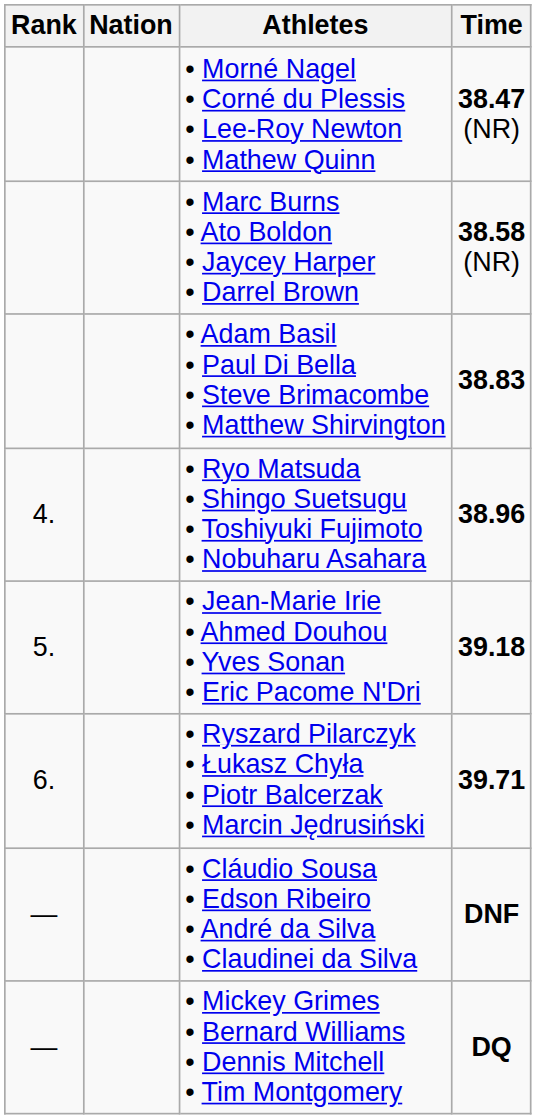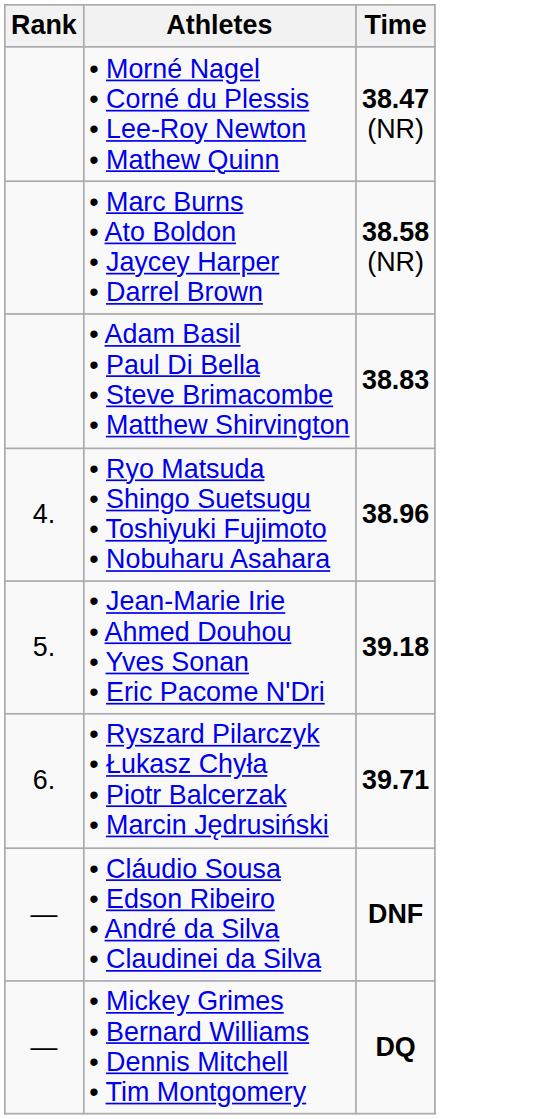 <table class="wikitable" style="text-align:center">
 <tr>
 <th>Rank</th>
-<th>Nation</th>
 <th>Athletes</th>
 <th>Time</th>
 </tr>
 <tr>
 <td></td>
-<td align=left></td>
 <td align=left>• <a href='#'>Morné Nagel</a><br>• <a href='#'>Corné du Plessis</a><br>• <a href='#'>Lee-Roy Newton</a><br>• <a href='#'>Mathew Quinn</a></td>
 <td><strong>38.47</strong><br>(NR)</td>
 </tr>
 <tr>
 <td></td>
-<td align=left></td>
 <td align=left>• <a href='#'>Marc Burns</a><br>• <a href='#'>Ato Boldon</a><br>• <a href='#'>Jaycey Harper</a><br>• <a href='#'>Darrel Brown</a></td>
 <td><strong>38.58</strong><br>(NR)</td>
 </tr>
 <tr>
 <td></td>
-<td align=left></td>
 <td align=left>• <a href='#'>Adam Basil</a><br>• <a href='#'>Paul Di Bella</a><br>• <a href='#'>Steve Brimacombe</a><br>• <a href='#'>Matthew Shirvington</a></td>
 <td><strong>38.83</strong></td>
 </tr>
 <tr>
 <td>4.</td>
-<td align=left></td>
 <td align=left>• <a href='#'>Ryo Matsuda</a><br>• <a href='#'>Shingo Suetsugu</a><br>• <a href='#'>Toshiyuki Fujimoto</a><br>• <a href='#'>Nobuharu Asahara</a></td>
 <td><strong>38.96</strong></td>
 </tr>
 <tr>
 <td>5.</td>
-<td align=left></td>
 <td align=left>• <a href='#'>Jean-Marie Irie</a><br>• <a href='#'>Ahmed Douhou</a><br>• <a href='#'>Yves Sonan</a><br>• <a href='#'>Eric Pacome N'Dri</a></td>
 <td><strong>39.18</strong></td>
 </tr>
 <tr>
 <td>6.</td>
-<td align=left></td>
 <td align=left>• <a href='#'>Ryszard Pilarczyk</a><br>• <a href='#'>Łukasz Chyła</a><br>• <a href='#'>Piotr Balcerzak</a><br>• <a href='#'>Marcin Jędrusiński</a></td>
 <td><strong>39.71</strong></td>
 </tr>
 <tr>
 <td>—</td>
-<td align=left></td>
 <td align=left>• <a href='#'>Cláudio Sousa</a><br>• <a href='#'>Edson Ribeiro</a><br>• <a href='#'>André da Silva</a><br>• <a href='#'>Claudinei da Silva</a></td>
 <td><strong>DNF</strong></td>
 </tr>
 <tr>
 <td>—</td>
-<td align=left></td>
 <td align=left>• <a href='#'>Mickey Grimes</a><br>• <a href='#'>Bernard Williams</a><br>• <a href='#'>Dennis Mitchell</a><br>• <a href='#'>Tim Montgomery</a></td>
 <td><strong>DQ</strong></td>
 </tr>
 </table>
